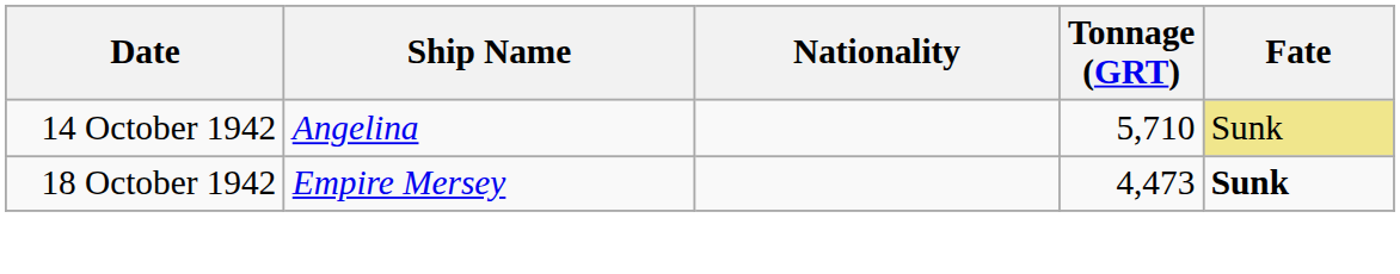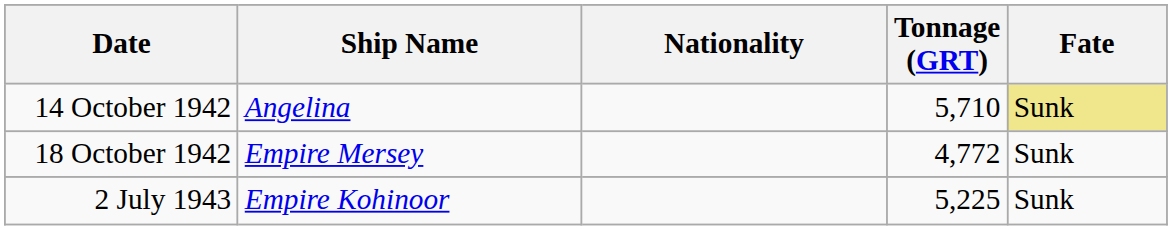 <table class="wikitable sortable">
 <tr>
 <th width="120px">Date</th>
 <th width="180px">Ship Name</th>
 <th width="160px">Nationality</th>
 <th width="25px">Tonnage<br>(<a href='#'>GRT</a>)</th>
 <th width="80px">Fate</th>
 </tr>
 <tr>
 <td align="right">14 October 1942</td>
 <td align="left"><a href='#'><em>Angelina</em></a></td>
 <td align="left"></td>
 <td align="right">5,710</td>
 <td align="left" style="background: khaki;">Sunk</td>
 </tr>
 <tr>
 <td align="right">18 October 1942</td>
 <td align="left"><a href='#'><em>Empire Mersey</em></a></td>
 <td align="left"></td>
-<td align="right">4,473</td>
-<td align="left"><strong>Sunk</strong></td>
+<td align="right">4,772</td>
+<td align="left">Sunk</td>
+</tr>
+<tr>
+<td align="right">2 July 1943</td>
+<td align="left"><a href='#'><em>Empire Kohinoor</em></a></td>
+<td align="left"></td>
+<td align="right">5,225</td>
+<td align="left">Sunk</td>
 </tr>
 </table>
